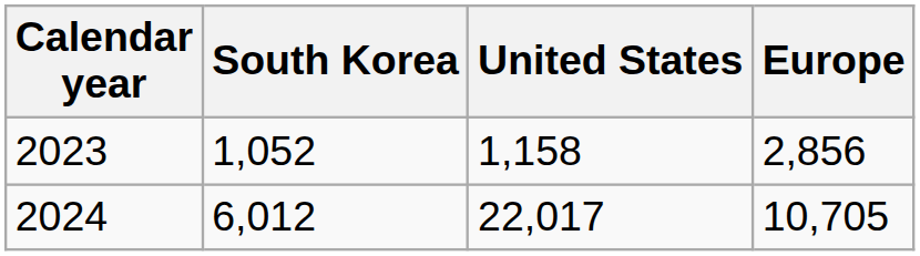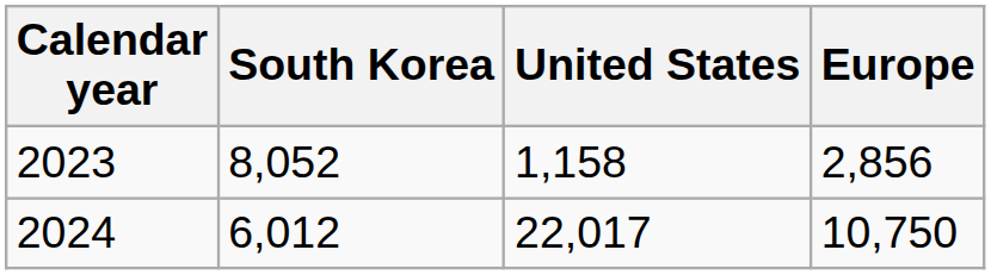 <table class="wikitable">
 <tr>
 <th>Calendar<br>year</th>
 <th>South Korea</th>
 <th>United States</th>
 <th>Europe</th>
 </tr>
 <tr>
 <td>2023</td>
-<td>1,052</td>
+<td>8,052</td>
 <td>1,158</td>
 <td>2,856</td>
 </tr>
 <tr>
 <td>2024</td>
 <td>6,012</td>
 <td>22,017</td>
-<td>10,705</td>
+<td>10,750</td>
 </tr>
 </table>
